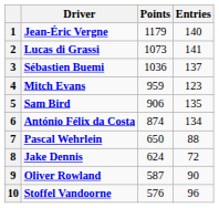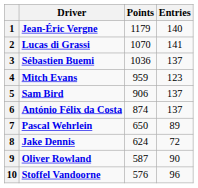 <table class="wikitable" style="text-align:center">
 <tr>
 <th></th>
 <th>Driver</th>
 <th>Points</th>
 <th>Entries</th>
 </tr>
 <tr>
 <th>1</th>
 <td align=left> <strong><a href='#'>Jean-Éric Vergne</a></strong></td>
 <td>1179</td>
 <td>140</td>
 </tr>
 <tr>
 <th>2</th>
 <td align=left> <strong><a href='#'>Lucas di Grassi</a></strong></td>
-<td>1073</td>
+<td>1070</td>
 <td>141</td>
 </tr>
 <tr>
 <th>3</th>
 <td align=left> <strong><a href='#'>Sébastien Buemi</a></strong></td>
 <td>1036</td>
 <td>137</td>
 </tr>
 <tr>
 <th>4</th>
 <td align=left> <strong><a href='#'>Mitch Evans</a></strong></td>
 <td>959</td>
 <td>123</td>
 </tr>
 <tr>
 <th>5</th>
 <td align=left> <strong><a href='#'>Sam Bird</a></strong></td>
 <td>906</td>
-<td>135</td>
+<td>137</td>
 </tr>
 <tr>
 <th>6</th>
 <td align=left> <strong><a href='#'>António Félix da Costa</a></strong></td>
 <td>874</td>
-<td>134</td>
+<td>137</td>
 </tr>
 <tr>
 <th>7</th>
 <td align=left> <strong><a href='#'>Pascal Wehrlein</a></strong></td>
 <td>650</td>
-<td>88</td>
+<td>89</td>
 </tr>
 <tr>
 <th>8</th>
 <td align=left> <strong><a href='#'>Jake Dennis</a></strong></td>
 <td>624</td>
 <td>72</td>
 </tr>
 <tr>
 <th>9</th>
 <td align=left> <strong><a href='#'>Oliver Rowland</a></strong></td>
 <td>587</td>
 <td>90</td>
 </tr>
 <tr>
 <th>10</th>
 <td align=left> <strong><a href='#'>Stoffel Vandoorne</a></strong></td>
 <td>576</td>
 <td>96</td>
 </tr>
 </table>
